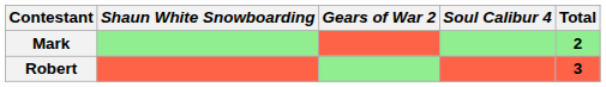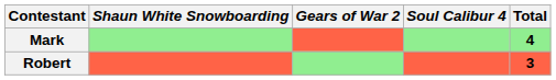 <table class="wikitable" border="1" style="text-align:center">
 <tr>
 <th>Contestant</th>
 <th><em>Shaun White Snowboarding</em></th>
 <th><em>Gears of War 2</em></th>
 <th><em>Soul Calibur 4</em></th>
 <th>Total</th>
 </tr>
 <tr>
 <th>Mark</th>
 <td bgcolor="lightgreen"></td>
 <td bgcolor="tomato"></td>
 <td bgcolor="lightgreen"></td>
-<td bgcolor="lightgreen"><strong>2</strong></td>
+<td bgcolor="lightgreen"><strong>4</strong></td>
 </tr>
 <tr>
 <th>Robert</th>
 <td bgcolor="tomato"></td>
 <td bgcolor="lightgreen"></td>
 <td bgcolor="tomato"></td>
 <td bgcolor="tomato"><strong>3</strong></td>
 </tr>
 </table>
